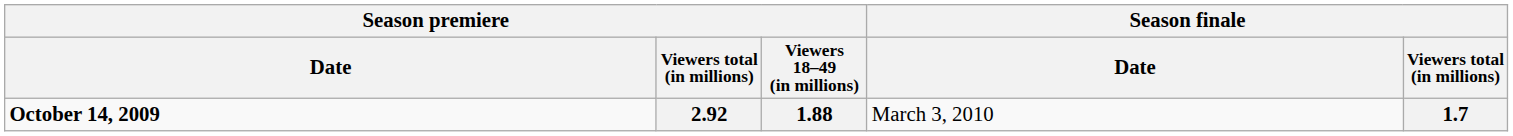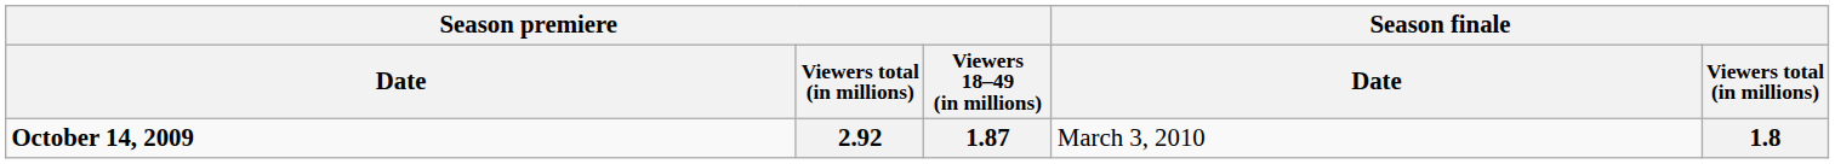 <table class="wikitable">
 <tr style="background:#e0e0e0;">
 <th colspan="3">Season premiere</th>
 <th colspan="3">Season finale</th>
 </tr>
 <tr style="background:#e0e0e0;">
 <th>Date</th>
 <th span style="width:7%; font-size:smaller; font-weight:bold; line-height:100%;">Viewers total<br>(in millions)</th>
 <th span style="width:7%; font-size:smaller; font-weight:bold; line-height:100%;">Viewers<br>18–49<br>(in millions)</th>
 <th>Date</th>
 <th span style="width:7%; font-size:smaller; font-weight:bold; line-height:100%;">Viewers total<br>(in millions)</th>
 </tr>
 <tr style="background:#f9f9f9;">
 <td><strong>October 14, 2009</strong></td>
 <th style="text-align:center;font-weight:normal;"><strong>2.92</strong></th>
-<th style="text-align:center;font-weight:normal;"><strong>1.88</strong></th>
+<th style="text-align:center;font-weight:normal;"><strong>1.87</strong></th>
 <td>March 3, 2010</td>
-<th style="text-align:center;font-weight:normal;"><strong>1.7</strong></th>
+<th style="text-align:center;font-weight:normal;"><strong>1.8</strong></th>
 </tr>
 </table>
